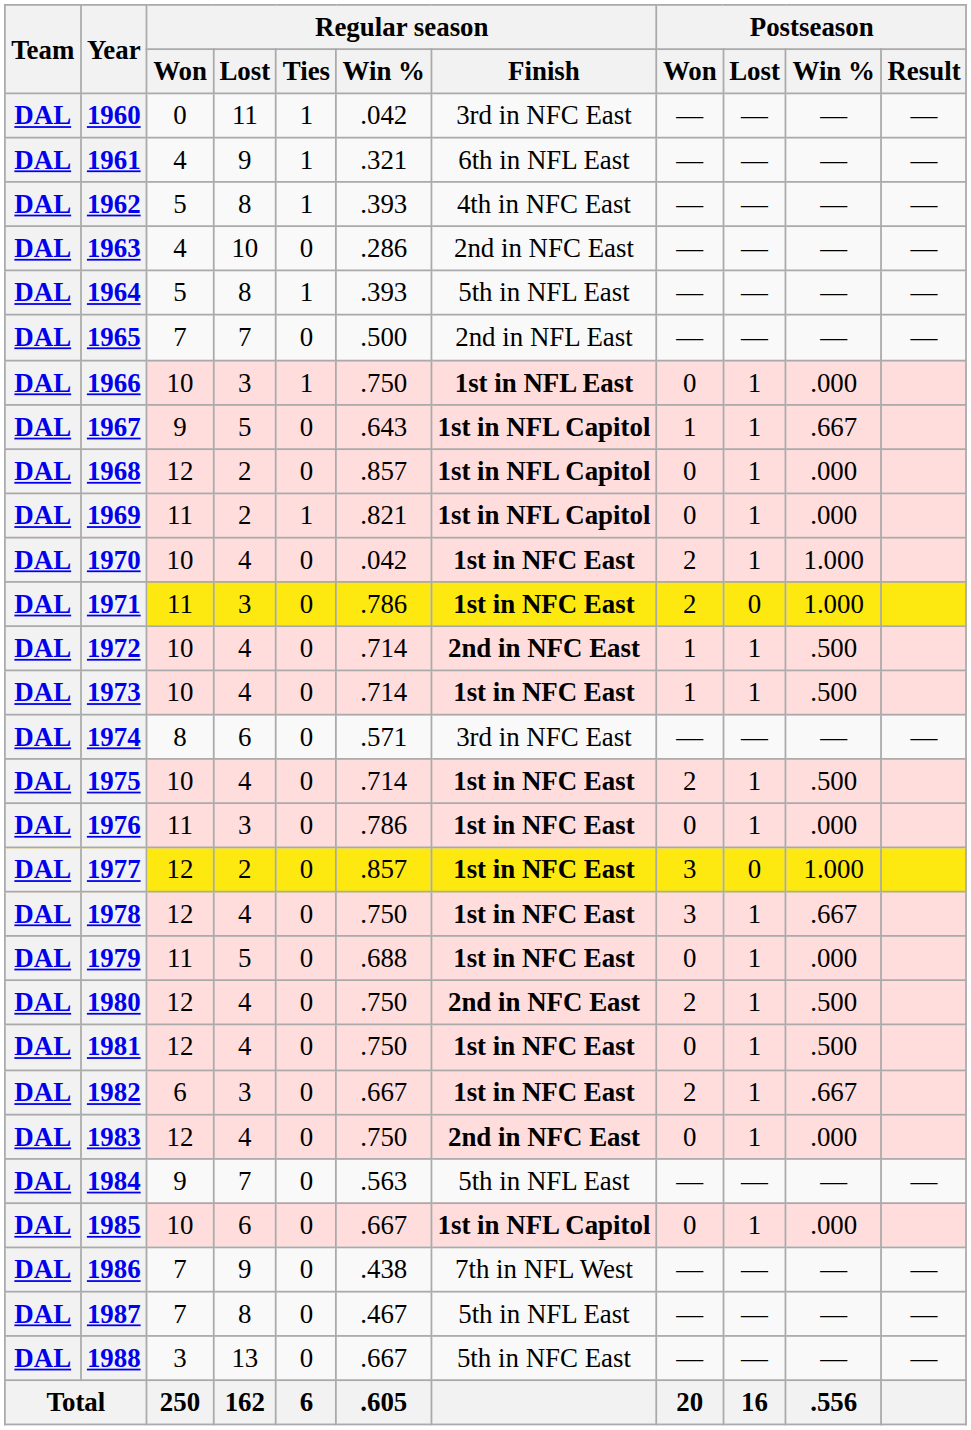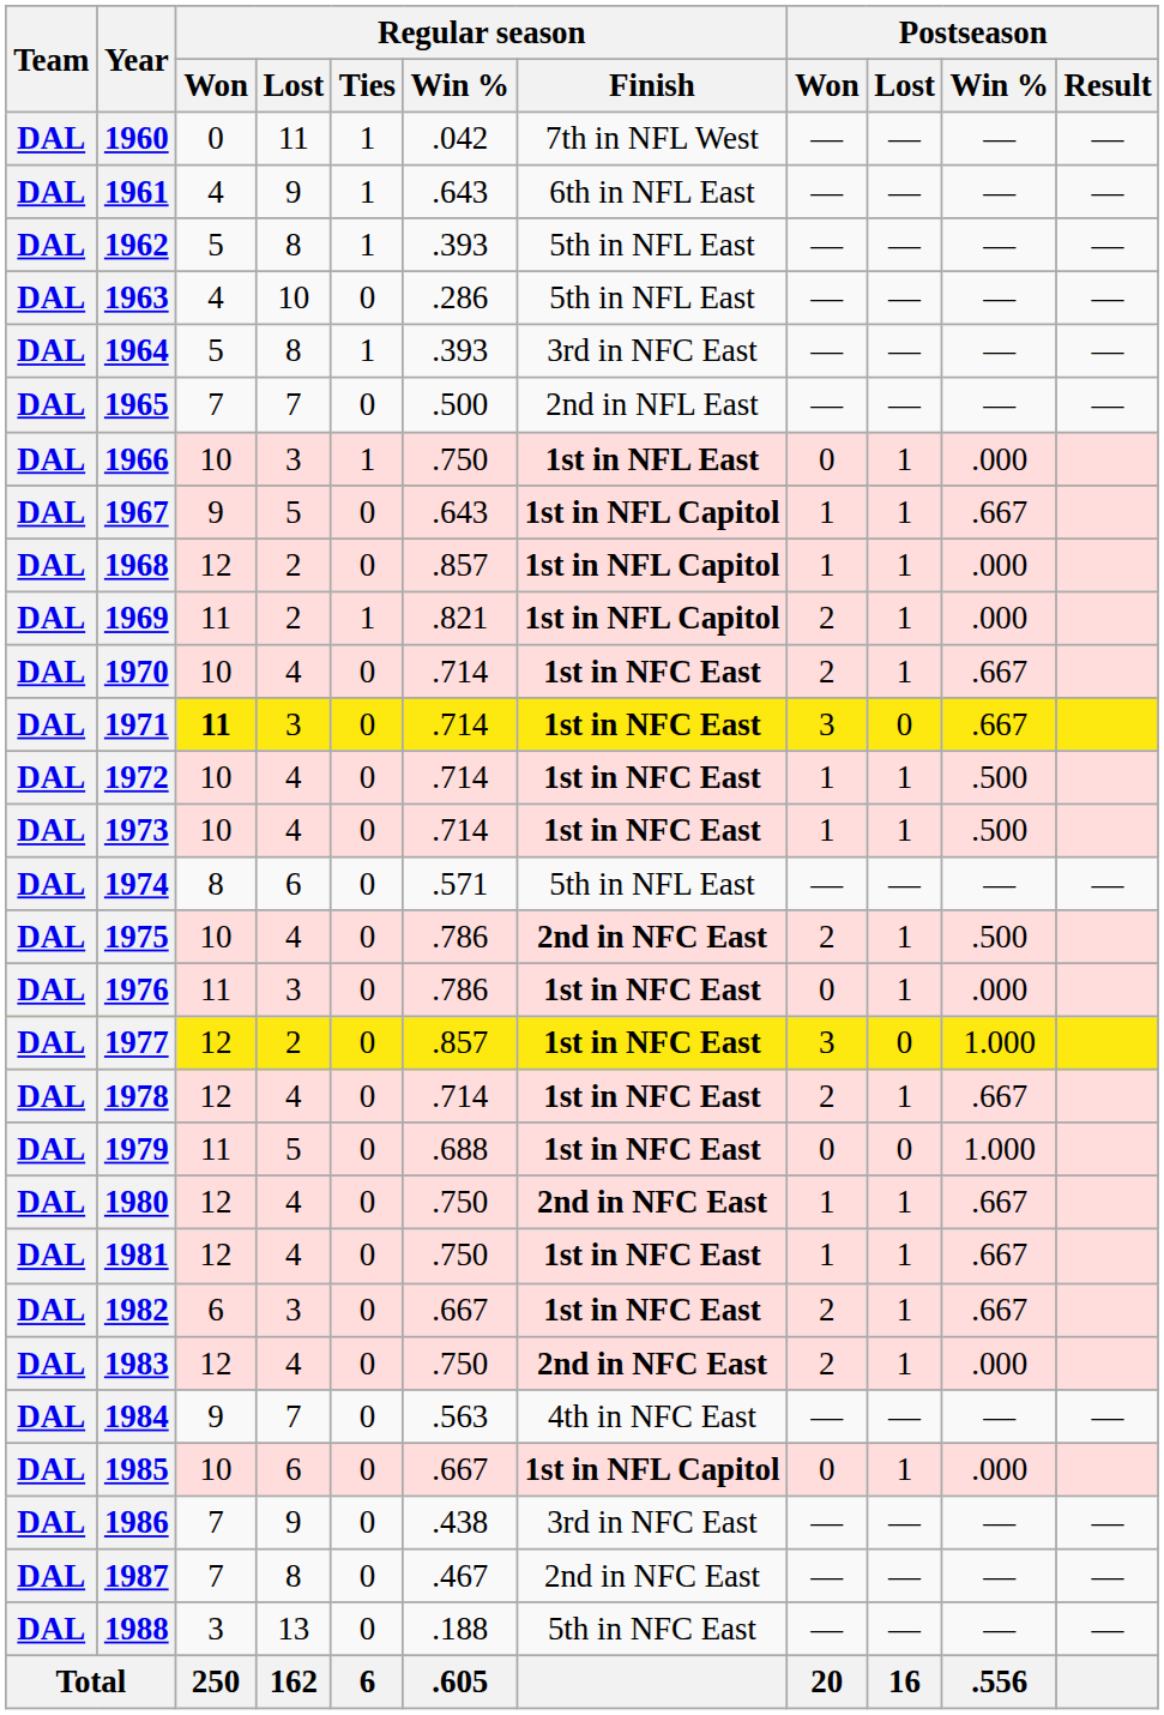 <table class="wikitable" style="font-size: 95%; text-align: center;">
 <tr>
 <th rowspan="2">Team</th>
 <th rowspan="2">Year</th>
 <th colspan="5">Regular season</th>
 <th colspan="4">Postseason</th>
 </tr>
 <tr>
 <th>Won</th>
 <th>Lost</th>
 <th>Ties</th>
 <th>Win %</th>
 <th>Finish</th>
 <th>Won</th>
 <th>Lost</th>
 <th>Win %</th>
 <th>Result</th>
 </tr>
 <tr>
 <th><a href='#'>DAL</a></th>
 <th><a href='#'>1960</a></th>
 <td>0</td>
 <td>11</td>
 <td>1</td>
 <td>.042</td>
-<td>3rd in NFC East</td>
+<td>7th in NFL West</td>
 <td>—</td>
 <td>—</td>
 <td>—</td>
 <td>—</td>
 </tr>
 <tr>
 <th><a href='#'>DAL</a></th>
 <th><a href='#'>1961</a></th>
 <td>4</td>
 <td>9</td>
 <td>1</td>
-<td>.321</td>
+<td>.643</td>
 <td>6th in NFL East</td>
 <td>—</td>
 <td>—</td>
 <td>—</td>
 <td>—</td>
 </tr>
 <tr>
 <th><a href='#'>DAL</a></th>
 <th><a href='#'>1962</a></th>
 <td>5</td>
 <td>8</td>
 <td>1</td>
 <td>.393</td>
-<td>4th in NFC East</td>
+<td>5th in NFL East</td>
 <td>—</td>
 <td>—</td>
 <td>—</td>
 <td>—</td>
 </tr>
 <tr>
 <th><a href='#'>DAL</a></th>
 <th><a href='#'>1963</a></th>
 <td>4</td>
 <td>10</td>
 <td>0</td>
 <td>.286</td>
-<td>2nd in NFC East</td>
+<td>5th in NFL East</td>
 <td>—</td>
 <td>—</td>
 <td>—</td>
 <td>—</td>
 </tr>
 <tr>
 <th><a href='#'>DAL</a></th>
 <th><a href='#'>1964</a></th>
 <td>5</td>
 <td>8</td>
 <td>1</td>
 <td>.393</td>
-<td>5th in NFL East</td>
+<td>3rd in NFC East</td>
 <td>—</td>
 <td>—</td>
 <td>—</td>
 <td>—</td>
 </tr>
 <tr>
 <th><a href='#'>DAL</a></th>
 <th><a href='#'>1965</a></th>
 <td>7</td>
 <td>7</td>
 <td>0</td>
 <td>.500</td>
 <td>2nd in NFL East</td>
 <td>—</td>
 <td>—</td>
 <td>—</td>
 <td>—</td>
 </tr>
 <tr style="background:#fdd;">
 <th><a href='#'>DAL</a></th>
 <th><a href='#'>1966</a></th>
 <td>10</td>
 <td>3</td>
 <td>1</td>
 <td>.750</td>
 <td><strong>1st in NFL East</strong></td>
 <td>0</td>
 <td>1</td>
 <td>.000</td>
 <td></td>
 </tr>
 <tr style="background:#fdd;">
 <th><a href='#'>DAL</a></th>
 <th><a href='#'>1967</a></th>
 <td>9</td>
 <td>5</td>
 <td>0</td>
 <td>.643</td>
 <td><strong>1st in NFL Capitol</strong></td>
 <td>1</td>
 <td>1</td>
 <td>.667</td>
 <td></td>
 </tr>
 <tr style="background:#fdd;">
 <th><a href='#'>DAL</a></th>
 <th><a href='#'>1968</a></th>
 <td>12</td>
 <td>2</td>
 <td>0</td>
 <td>.857</td>
 <td><strong>1st in NFL Capitol</strong></td>
-<td>0</td>
+<td>1</td>
 <td>1</td>
 <td>.000</td>
 <td></td>
 </tr>
 <tr style="background:#fdd;">
 <th><a href='#'>DAL</a></th>
 <th><a href='#'>1969</a></th>
 <td>11</td>
 <td>2</td>
 <td>1</td>
 <td>.821</td>
 <td><strong>1st in NFL Capitol</strong></td>
-<td>0</td>
+<td>2</td>
 <td>1</td>
 <td>.000</td>
 <td></td>
 </tr>
 <tr style="background:#fdd;">
 <th><a href='#'>DAL</a></th>
 <th><a href='#'>1970</a></th>
 <td>10</td>
 <td>4</td>
 <td>0</td>
-<td>.042</td>
+<td>.714</td>
 <td><strong>1st in NFC East</strong></td>
 <td>2</td>
 <td>1</td>
-<td>1.000</td>
+<td>.667</td>
 <td></td>
 </tr>
 <tr style="background:#FDE910;">
 <th><a href='#'>DAL</a></th>
 <th><a href='#'>1971</a></th>
-<td>11</td>
+<td><strong>11</strong></td>
 <td>3</td>
 <td>0</td>
-<td>.786</td>
+<td>.714</td>
 <td><strong>1st in NFC East</strong></td>
-<td>2</td>
+<td>3</td>
 <td>0</td>
-<td>1.000</td>
+<td>.667</td>
 <td></td>
 </tr>
 <tr style="background:#fdd;">
 <th><a href='#'>DAL</a></th>
 <th><a href='#'>1972</a></th>
 <td>10</td>
 <td>4</td>
 <td>0</td>
 <td>.714</td>
-<td><strong>2nd in NFC East</strong></td>
+<td><strong>1st in NFC East</strong></td>
 <td>1</td>
 <td>1</td>
 <td>.500</td>
 <td></td>
 </tr>
 <tr style="background:#fdd;">
 <th><a href='#'>DAL</a></th>
 <th><a href='#'>1973</a></th>
 <td>10</td>
 <td>4</td>
 <td>0</td>
 <td>.714</td>
 <td><strong>1st in NFC East</strong></td>
 <td>1</td>
 <td>1</td>
 <td>.500</td>
 <td></td>
 </tr>
 <tr>
 <th><a href='#'>DAL</a></th>
 <th><a href='#'>1974</a></th>
 <td>8</td>
 <td>6</td>
 <td>0</td>
 <td>.571</td>
-<td>3rd in NFC East</td>
+<td>5th in NFL East</td>
 <td>—</td>
 <td>—</td>
 <td>—</td>
 <td>—</td>
 </tr>
 <tr style="background:#fdd;">
 <th><a href='#'>DAL</a></th>
 <th><a href='#'>1975</a></th>
 <td>10</td>
 <td>4</td>
 <td>0</td>
-<td>.714</td>
-<td><strong>1st in NFC East</strong></td>
+<td>.786</td>
+<td><strong>2nd in NFC East</strong></td>
 <td>2</td>
 <td>1</td>
 <td>.500</td>
 <td></td>
 </tr>
 <tr style="background:#fdd;">
 <th><a href='#'>DAL</a></th>
 <th><a href='#'>1976</a></th>
 <td>11</td>
 <td>3</td>
 <td>0</td>
 <td>.786</td>
 <td><strong>1st in NFC East</strong></td>
 <td>0</td>
 <td>1</td>
 <td>.000</td>
 <td></td>
 </tr>
 <tr style="background:#FDE910;">
 <th><a href='#'>DAL</a></th>
 <th><a href='#'>1977</a></th>
 <td>12</td>
 <td>2</td>
 <td>0</td>
 <td>.857</td>
 <td><strong>1st in NFC East</strong></td>
 <td>3</td>
 <td>0</td>
 <td>1.000</td>
 <td></td>
 </tr>
 <tr style="background:#fdd;">
 <th><a href='#'>DAL</a></th>
 <th><a href='#'>1978</a></th>
 <td>12</td>
 <td>4</td>
 <td>0</td>
-<td>.750</td>
+<td>.714</td>
 <td><strong>1st in NFC East</strong></td>
-<td>3</td>
+<td>2</td>
 <td>1</td>
 <td>.667</td>
 <td></td>
 </tr>
 <tr style="background:#fdd;">
 <th><a href='#'>DAL</a></th>
 <th><a href='#'>1979</a></th>
 <td>11</td>
 <td>5</td>
 <td>0</td>
 <td>.688</td>
 <td><strong>1st in NFC East</strong></td>
 <td>0</td>
-<td>1</td>
-<td>.000</td>
+<td>0</td>
+<td>1.000</td>
 <td></td>
 </tr>
 <tr style="background:#fdd;">
 <th><a href='#'>DAL</a></th>
 <th><a href='#'>1980</a></th>
 <td>12</td>
 <td>4</td>
 <td>0</td>
 <td>.750</td>
 <td><strong>2nd in NFC East</strong></td>
-<td>2</td>
 <td>1</td>
-<td>.500</td>
+<td>1</td>
+<td>.667</td>
 <td></td>
 </tr>
 <tr style="background:#fdd;">
 <th><a href='#'>DAL</a></th>
 <th><a href='#'>1981</a></th>
 <td>12</td>
 <td>4</td>
 <td>0</td>
 <td>.750</td>
 <td><strong>1st in NFC East</strong></td>
-<td>0</td>
 <td>1</td>
-<td>.500</td>
+<td>1</td>
+<td>.667</td>
 <td></td>
 </tr>
 <tr style="background:#fdd;">
 <th><a href='#'>DAL</a></th>
 <th><a href='#'>1982</a></th>
 <td>6</td>
 <td>3</td>
 <td>0</td>
 <td>.667</td>
 <td><strong>1st in NFC East</strong></td>
 <td>2</td>
 <td>1</td>
 <td>.667</td>
 <td></td>
 </tr>
 <tr style="background:#fdd;">
 <th><a href='#'>DAL</a></th>
 <th><a href='#'>1983</a></th>
 <td>12</td>
 <td>4</td>
 <td>0</td>
 <td>.750</td>
 <td><strong>2nd in NFC East</strong></td>
-<td>0</td>
+<td>2</td>
 <td>1</td>
 <td>.000</td>
 <td></td>
 </tr>
 <tr>
 <th><a href='#'>DAL</a></th>
 <th><a href='#'>1984</a></th>
 <td>9</td>
 <td>7</td>
 <td>0</td>
 <td>.563</td>
-<td>5th in NFL East</td>
+<td>4th in NFC East</td>
 <td>—</td>
 <td>—</td>
 <td>—</td>
 <td>—</td>
 </tr>
 <tr ! style="background:#fdd;">
 <th><a href='#'>DAL</a></th>
 <th><a href='#'>1985</a></th>
 <td>10</td>
 <td>6</td>
 <td>0</td>
 <td>.667</td>
 <td><strong>1st in NFL Capitol</strong></td>
 <td>0</td>
 <td>1</td>
 <td>.000</td>
 <td></td>
 </tr>
 <tr>
 <th><a href='#'>DAL</a></th>
 <th><a href='#'>1986</a></th>
 <td>7</td>
 <td>9</td>
 <td>0</td>
 <td>.438</td>
-<td>7th in NFL West</td>
+<td>3rd in NFC East</td>
 <td>—</td>
 <td>—</td>
 <td>—</td>
 <td>—</td>
 </tr>
 <tr>
 <th><a href='#'>DAL</a></th>
 <th><a href='#'>1987</a></th>
 <td>7</td>
 <td>8</td>
 <td>0</td>
 <td>.467</td>
-<td>5th in NFL East</td>
+<td>2nd in NFC East</td>
 <td>—</td>
 <td>—</td>
 <td>—</td>
 <td>—</td>
 </tr>
 <tr>
 <th><a href='#'>DAL</a></th>
 <th><a href='#'>1988</a></th>
 <td>3</td>
 <td>13</td>
 <td>0</td>
-<td>.667</td>
+<td>.188</td>
 <td>5th in NFC East</td>
 <td>—</td>
 <td>—</td>
 <td>—</td>
 <td>—</td>
 </tr>
 <tr>
 <th colspan="2">Total</th>
 <th>250</th>
 <th>162</th>
 <th>6</th>
 <th>.605</th>
 <th></th>
 <th>20</th>
 <th>16</th>
 <th>.556</th>
 <th></th>
 </tr>
 </table>
